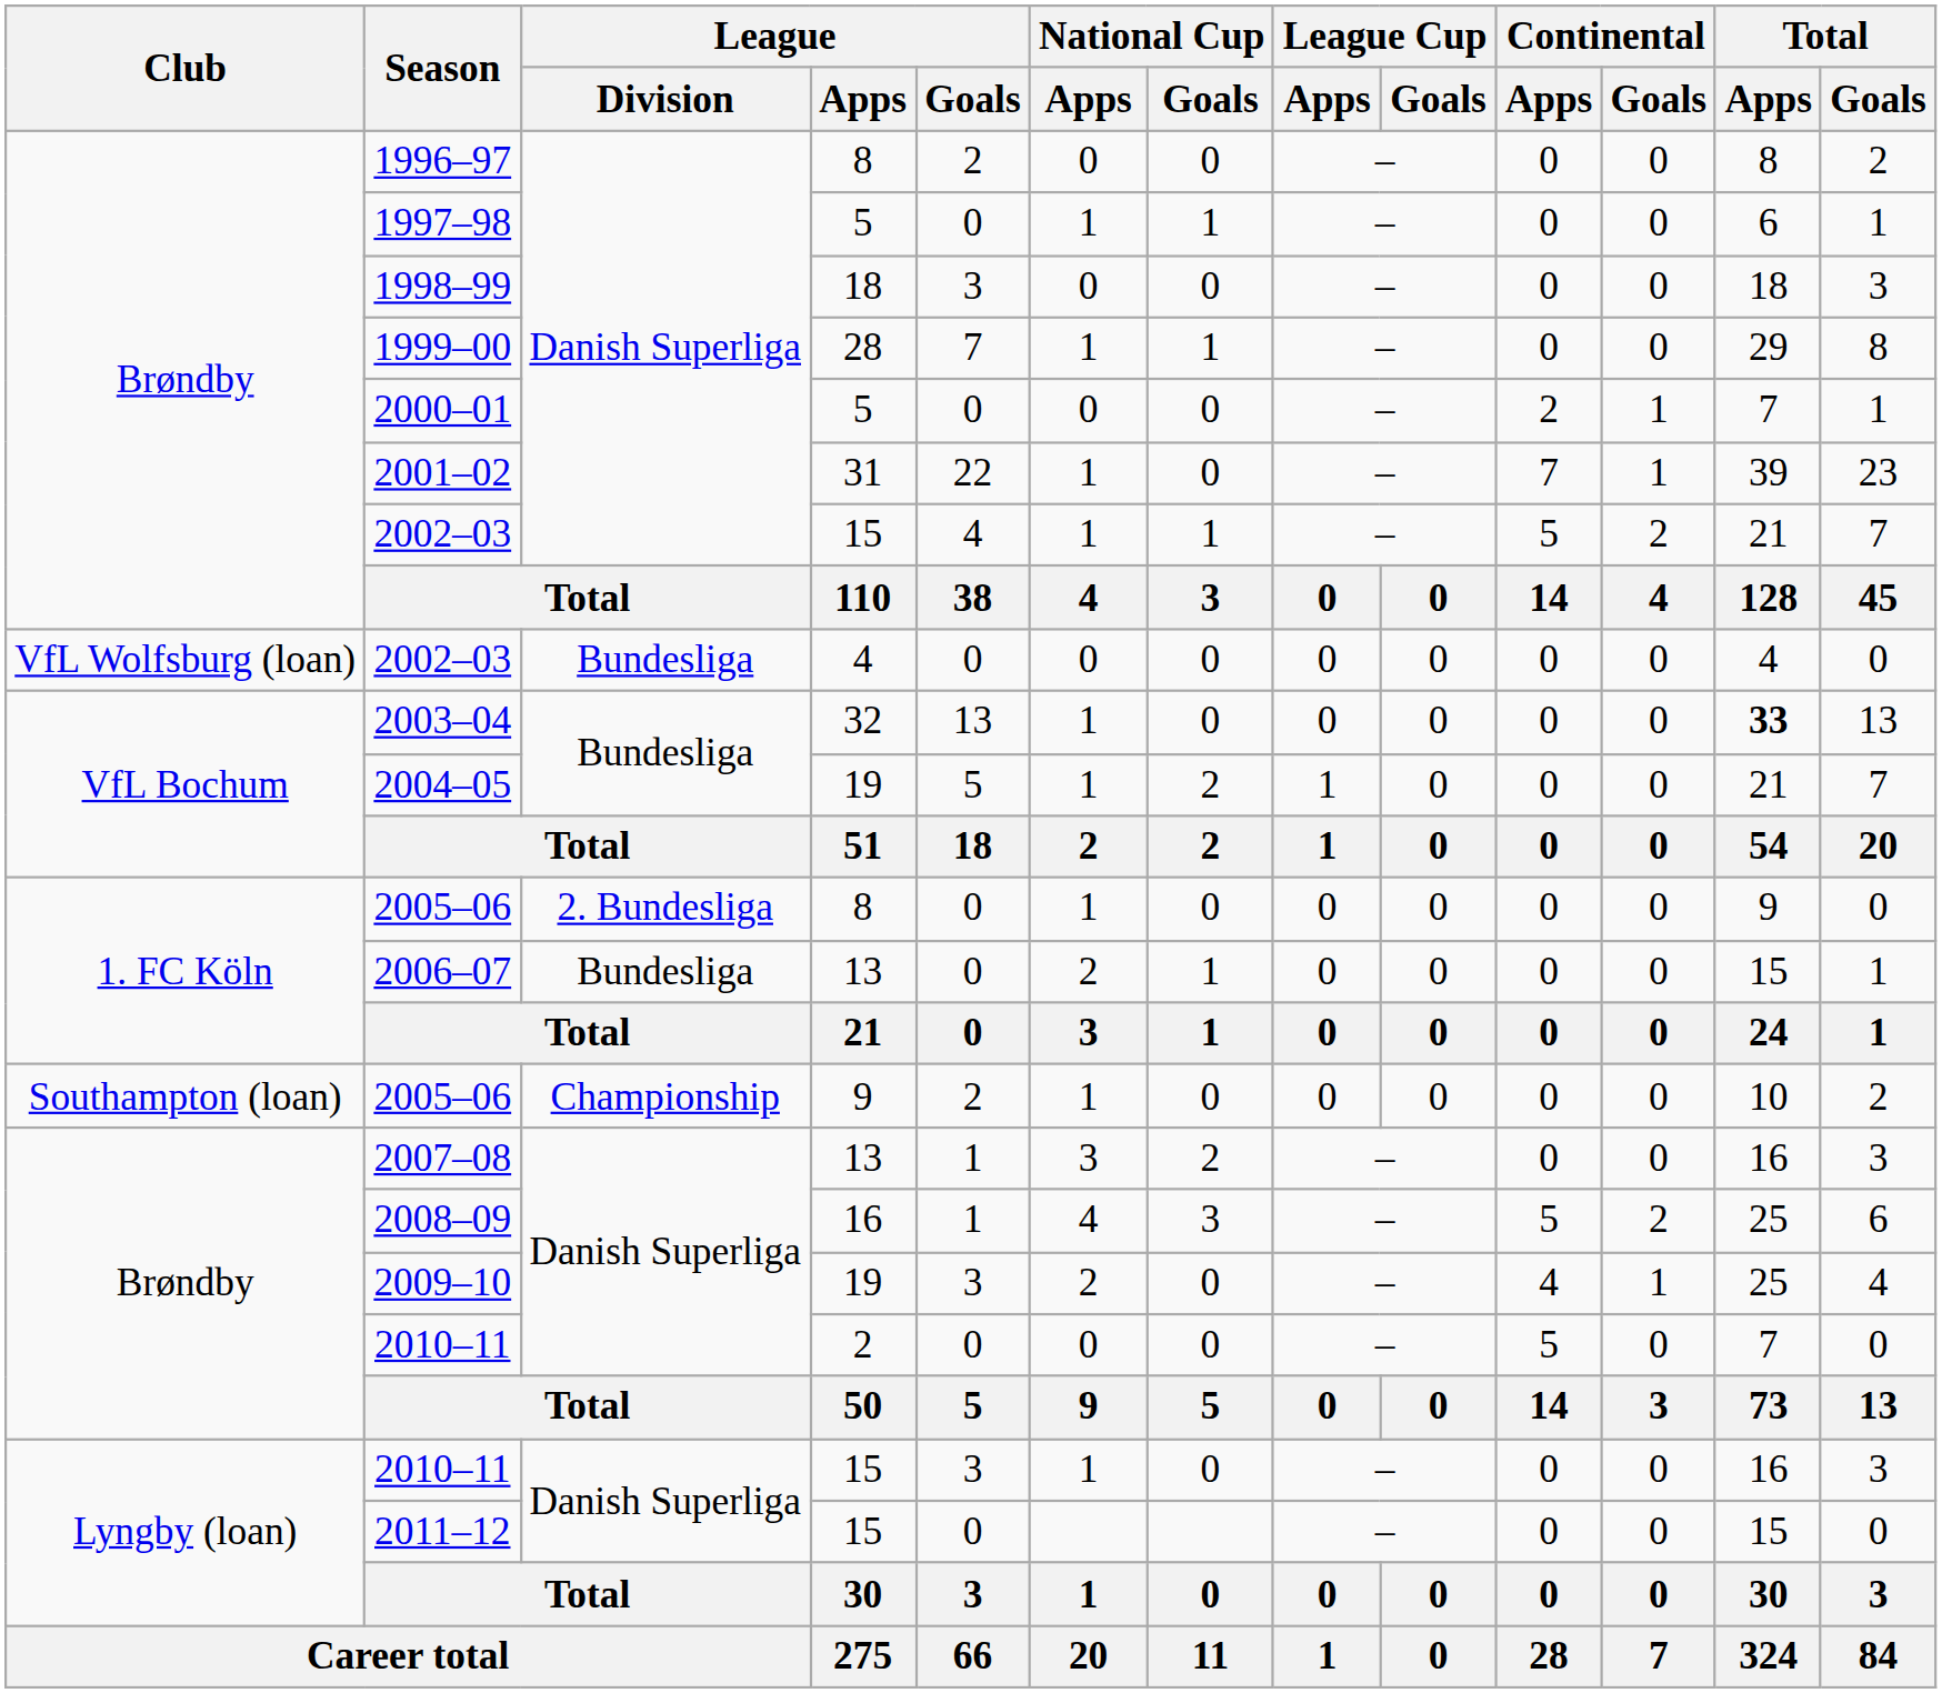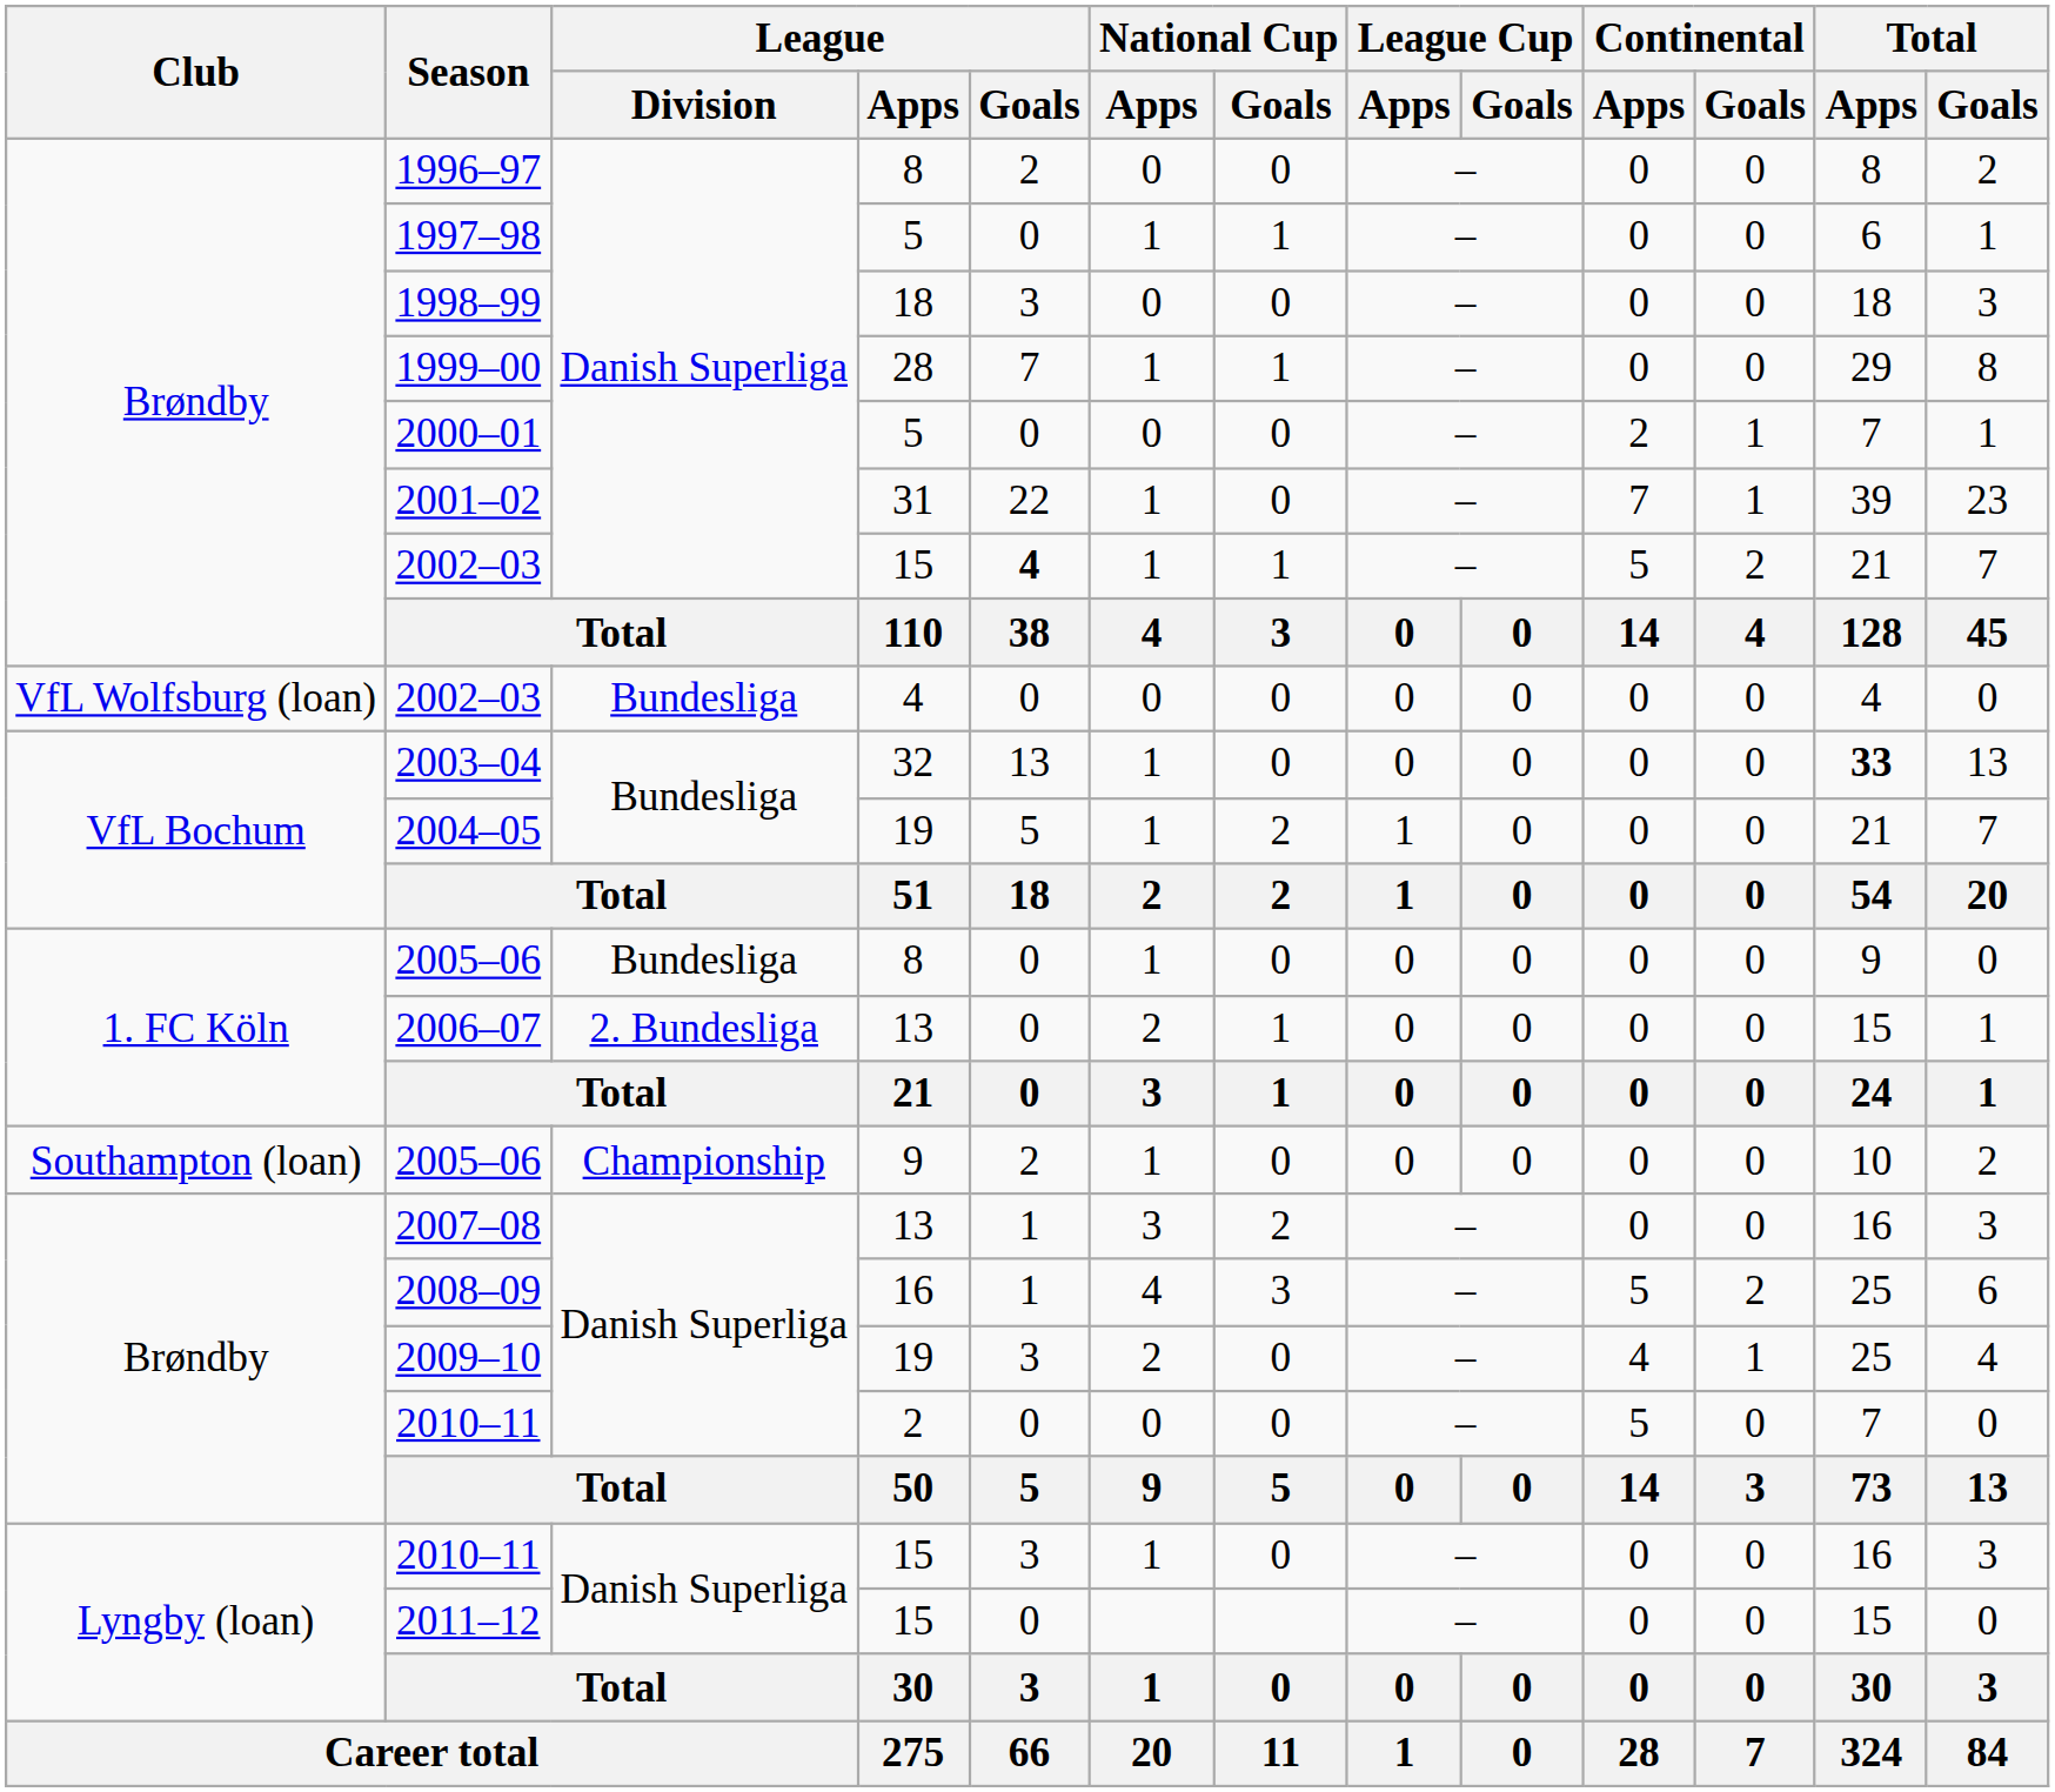 <table class="wikitable" style="text-align:center">
 <tr>
 <th rowspan="2">Club</th>
 <th rowspan="2">Season</th>
 <th colspan="3">League</th>
 <th colspan="2">National Cup</th>
 <th colspan="2">League Cup</th>
 <th colspan="2">Continental</th>
 <th colspan="2">Total</th>
 </tr>
 <tr>
 <th>Division</th>
 <th>Apps</th>
 <th>Goals</th>
 <th>Apps</th>
 <th>Goals</th>
 <th>Apps</th>
 <th>Goals</th>
 <th>Apps</th>
 <th>Goals</th>
 <th>Apps</th>
 <th>Goals</th>
 </tr>
 <tr>
 <td rowspan="8"><a href='#'>Brøndby</a></td>
 <td><a href='#'>1996–97</a></td>
 <td rowspan="7"><a href='#'>Danish Superliga</a></td>
 <td>8</td>
 <td>2</td>
 <td>0</td>
 <td>0</td>
 <td colspan="2">–</td>
 <td>0</td>
 <td>0</td>
 <td>8</td>
 <td>2</td>
 </tr>
 <tr>
 <td><a href='#'>1997–98</a></td>
 <td>5</td>
 <td>0</td>
 <td>1</td>
 <td>1</td>
 <td colspan="2">–</td>
 <td>0</td>
 <td>0</td>
 <td>6</td>
 <td>1</td>
 </tr>
 <tr>
 <td><a href='#'>1998–99</a></td>
 <td>18</td>
 <td>3</td>
 <td>0</td>
 <td>0</td>
 <td colspan="2">–</td>
 <td>0</td>
 <td>0</td>
 <td>18</td>
 <td>3</td>
 </tr>
 <tr>
 <td><a href='#'>1999–00</a></td>
 <td>28</td>
 <td>7</td>
 <td>1</td>
 <td>1</td>
 <td colspan="2">–</td>
 <td>0</td>
 <td>0</td>
 <td>29</td>
 <td>8</td>
 </tr>
 <tr>
 <td><a href='#'>2000–01</a></td>
 <td>5</td>
 <td>0</td>
 <td>0</td>
 <td>0</td>
 <td colspan="2">–</td>
 <td>2</td>
 <td>1</td>
 <td>7</td>
 <td>1</td>
 </tr>
 <tr>
 <td><a href='#'>2001–02</a></td>
 <td>31</td>
 <td>22</td>
 <td>1</td>
 <td>0</td>
 <td colspan="2">–</td>
 <td>7</td>
 <td>1</td>
 <td>39</td>
 <td>23</td>
 </tr>
 <tr>
 <td><a href='#'>2002–03</a></td>
 <td>15</td>
-<td>4</td>
+<td><strong>4</strong></td>
 <td>1</td>
 <td>1</td>
 <td colspan="2">–</td>
 <td>5</td>
 <td>2</td>
 <td>21</td>
 <td>7</td>
 </tr>
 <tr>
 <th colspan="2">Total</th>
 <th>110</th>
 <th>38</th>
 <th>4</th>
 <th>3</th>
 <th>0</th>
 <th>0</th>
 <th>14</th>
 <th>4</th>
 <th>128</th>
 <th>45</th>
 </tr>
 <tr>
 <td><a href='#'>VfL Wolfsburg</a> (loan)</td>
 <td><a href='#'>2002–03</a></td>
 <td><a href='#'>Bundesliga</a></td>
 <td>4</td>
 <td>0</td>
 <td>0</td>
 <td>0</td>
 <td>0</td>
 <td>0</td>
 <td>0</td>
 <td>0</td>
 <td>4</td>
 <td>0</td>
 </tr>
 <tr>
 <td rowspan="3"><a href='#'>VfL Bochum</a></td>
 <td><a href='#'>2003–04</a></td>
 <td rowspan="2">Bundesliga</td>
 <td>32</td>
 <td>13</td>
 <td>1</td>
 <td>0</td>
 <td>0</td>
 <td>0</td>
 <td>0</td>
 <td>0</td>
 <td><strong>33</strong></td>
 <td>13</td>
 </tr>
 <tr>
 <td><a href='#'>2004–05</a></td>
 <td>19</td>
 <td>5</td>
 <td>1</td>
 <td>2</td>
 <td>1</td>
 <td>0</td>
 <td>0</td>
 <td>0</td>
 <td>21</td>
 <td>7</td>
 </tr>
 <tr>
 <th colspan="2">Total</th>
 <th>51</th>
 <th>18</th>
 <th>2</th>
 <th>2</th>
 <th>1</th>
 <th>0</th>
 <th>0</th>
 <th>0</th>
 <th>54</th>
 <th>20</th>
 </tr>
 <tr>
 <td rowspan="3"><a href='#'>1. FC Köln</a></td>
 <td><a href='#'>2005–06</a></td>
-<td><a href='#'>2. Bundesliga</a></td>
+<td>Bundesliga</td>
 <td>8</td>
 <td>0</td>
 <td>1</td>
 <td>0</td>
 <td>0</td>
 <td>0</td>
 <td>0</td>
 <td>0</td>
 <td>9</td>
 <td>0</td>
 </tr>
 <tr>
 <td><a href='#'>2006–07</a></td>
-<td>Bundesliga</td>
+<td><a href='#'>2. Bundesliga</a></td>
 <td>13</td>
 <td>0</td>
 <td>2</td>
 <td>1</td>
 <td>0</td>
 <td>0</td>
 <td>0</td>
 <td>0</td>
 <td>15</td>
 <td>1</td>
 </tr>
 <tr>
 <th colspan="2">Total</th>
 <th>21</th>
 <th>0</th>
 <th>3</th>
 <th>1</th>
 <th>0</th>
 <th>0</th>
 <th>0</th>
 <th>0</th>
 <th>24</th>
 <th>1</th>
 </tr>
 <tr>
 <td><a href='#'>Southampton</a> (loan)</td>
 <td><a href='#'>2005–06</a></td>
 <td><a href='#'>Championship</a></td>
 <td>9</td>
 <td>2</td>
 <td>1</td>
 <td>0</td>
 <td>0</td>
 <td>0</td>
 <td>0</td>
 <td>0</td>
 <td>10</td>
 <td>2</td>
 </tr>
 <tr>
 <td rowspan="5">Brøndby</td>
 <td><a href='#'>2007–08</a></td>
 <td rowspan="4">Danish Superliga</td>
 <td>13</td>
 <td>1</td>
 <td>3</td>
 <td>2</td>
 <td colspan="2">–</td>
 <td>0</td>
 <td>0</td>
 <td>16</td>
 <td>3</td>
 </tr>
 <tr>
 <td><a href='#'>2008–09</a></td>
 <td>16</td>
 <td>1</td>
 <td>4</td>
 <td>3</td>
 <td colspan="2">–</td>
 <td>5</td>
 <td>2</td>
 <td>25</td>
 <td>6</td>
 </tr>
 <tr>
 <td><a href='#'>2009–10</a></td>
 <td>19</td>
 <td>3</td>
 <td>2</td>
 <td>0</td>
 <td colspan="2">–</td>
 <td>4</td>
 <td>1</td>
 <td>25</td>
 <td>4</td>
 </tr>
 <tr>
 <td><a href='#'>2010–11</a></td>
 <td>2</td>
 <td>0</td>
 <td>0</td>
 <td>0</td>
 <td colspan="2">–</td>
 <td>5</td>
 <td>0</td>
 <td>7</td>
 <td>0</td>
 </tr>
 <tr>
 <th colspan="2">Total</th>
 <th>50</th>
 <th>5</th>
 <th>9</th>
 <th>5</th>
 <th>0</th>
 <th>0</th>
 <th>14</th>
 <th>3</th>
 <th>73</th>
 <th>13</th>
 </tr>
 <tr>
 <td rowspan="3"><a href='#'>Lyngby</a> (loan)</td>
 <td><a href='#'>2010–11</a></td>
 <td rowspan="2">Danish Superliga</td>
 <td>15</td>
 <td>3</td>
 <td>1</td>
 <td>0</td>
 <td colspan="2">–</td>
 <td>0</td>
 <td>0</td>
 <td>16</td>
 <td>3</td>
 </tr>
 <tr>
 <td><a href='#'>2011–12</a></td>
 <td>15</td>
 <td>0</td>
 <td></td>
 <td></td>
 <td colspan="2">–</td>
 <td>0</td>
 <td>0</td>
 <td>15</td>
 <td>0</td>
 </tr>
 <tr>
 <th colspan="2">Total</th>
 <th>30</th>
 <th>3</th>
 <th>1</th>
 <th>0</th>
 <th>0</th>
 <th>0</th>
 <th>0</th>
 <th>0</th>
 <th>30</th>
 <th>3</th>
 </tr>
 <tr>
 <th colspan="3">Career total</th>
 <th>275</th>
 <th>66</th>
 <th>20</th>
 <th>11</th>
 <th>1</th>
 <th>0</th>
 <th>28</th>
 <th>7</th>
 <th>324</th>
 <th>84</th>
 </tr>
 </table>
